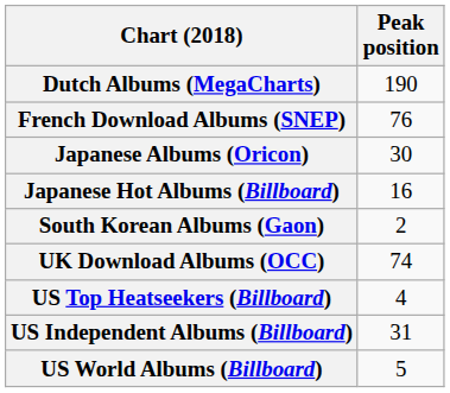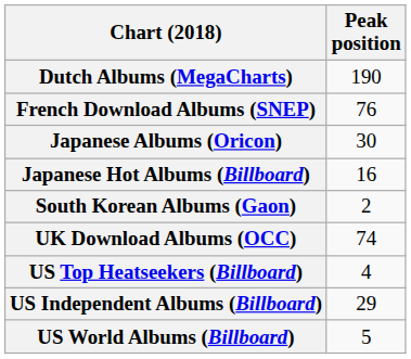 <table class="wikitable plainrowheaders" style="text-align:center">
 <tr>
 <th>Chart (2018)</th>
 <th>Peak<br>position</th>
 </tr>
 <tr>
 <th scope="row">Dutch Albums (<a href='#'>MegaCharts</a>)</th>
 <td>190</td>
 </tr>
 <tr>
 <th scope="row">French Download Albums (<a href='#'>SNEP</a>)</th>
 <td>76</td>
 </tr>
 <tr>
 <th scope="row">Japanese Albums (<a href='#'>Oricon</a>)</th>
 <td>30</td>
 </tr>
 <tr>
 <th scope="row">Japanese Hot Albums (<a href='#'><em>Billboard</em></a>)</th>
 <td>16</td>
 </tr>
 <tr>
 <th scope="row">South Korean Albums (<a href='#'>Gaon</a>)</th>
 <td>2</td>
 </tr>
 <tr>
 <th scope="row">UK Download Albums (<a href='#'>OCC</a>)</th>
 <td>74</td>
 </tr>
 <tr>
 <th scope="row">US <a href='#'>Top Heatseekers</a> (<a href='#'><em>Billboard</em></a>)</th>
 <td>4</td>
 </tr>
 <tr>
 <th scope="row">US Independent Albums (<a href='#'><em>Billboard</em></a>)</th>
-<td>31</td>
+<td>29</td>
 </tr>
 <tr>
 <th scope="row">US World Albums (<a href='#'><em>Billboard</em></a>)</th>
 <td>5</td>
 </tr>
 </table>
